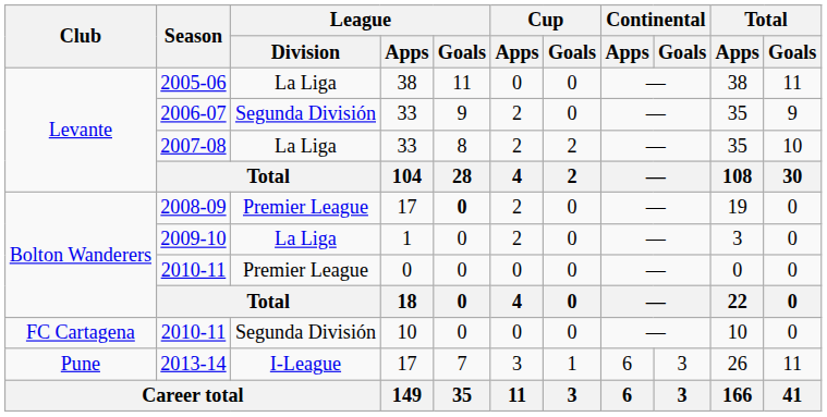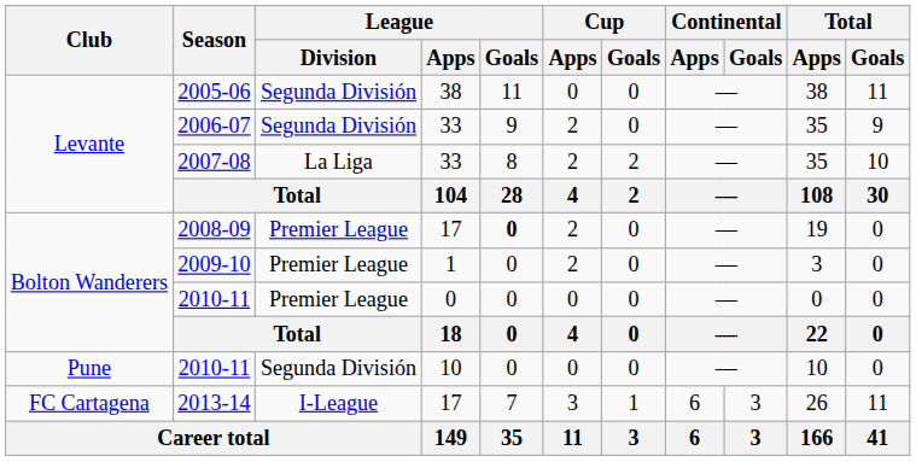 <table class="wikitable" style="text-align: center;">
 <tr>
 <th rowspan="2">Club</th>
 <th rowspan="2">Season</th>
 <th colspan="3">League</th>
 <th colspan="2">Cup</th>
 <th colspan="2">Continental</th>
 <th colspan="2">Total</th>
 </tr>
 <tr>
 <th>Division</th>
 <th>Apps</th>
 <th>Goals</th>
 <th>Apps</th>
 <th>Goals</th>
 <th>Apps</th>
 <th>Goals</th>
 <th>Apps</th>
 <th>Goals</th>
 </tr>
 <tr>
 <td rowspan="4"><a href='#'>Levante</a></td>
 <td><a href='#'>2005-06</a></td>
-<td>La Liga</td>
+<td><a href='#'>Segunda División</a></td>
 <td>38</td>
 <td>11</td>
 <td>0</td>
 <td>0</td>
 <td colspan="2">—</td>
 <td>38</td>
 <td>11</td>
 </tr>
 <tr>
 <td><a href='#'>2006-07</a></td>
 <td><a href='#'>Segunda División</a></td>
 <td>33</td>
 <td>9</td>
 <td>2</td>
 <td>0</td>
 <td colspan="2">—</td>
 <td>35</td>
 <td>9</td>
 </tr>
 <tr>
 <td><a href='#'>2007-08</a></td>
 <td>La Liga</td>
 <td>33</td>
 <td>8</td>
 <td>2</td>
 <td>2</td>
 <td colspan="2">—</td>
 <td>35</td>
 <td>10</td>
 </tr>
 <tr>
 <th colspan="2">Total</th>
 <th>104</th>
 <th>28</th>
 <th>4</th>
 <th>2</th>
 <th colspan="2">—</th>
 <th>108</th>
 <th>30</th>
 </tr>
 <tr>
 <td rowspan="4"><a href='#'>Bolton Wanderers</a></td>
 <td><a href='#'>2008-09</a></td>
 <td><a href='#'>Premier League</a></td>
 <td>17</td>
 <td><strong>0</strong></td>
 <td>2</td>
 <td>0</td>
 <td colspan="2">—</td>
 <td>19</td>
 <td>0</td>
 </tr>
 <tr>
 <td><a href='#'>2009-10</a></td>
-<td><a href='#'>La Liga</a></td>
+<td>Premier League</td>
 <td>1</td>
 <td>0</td>
 <td>2</td>
 <td>0</td>
 <td colspan="2">—</td>
 <td>3</td>
 <td>0</td>
 </tr>
 <tr>
 <td><a href='#'>2010-11</a></td>
 <td>Premier League</td>
 <td>0</td>
 <td>0</td>
 <td>0</td>
 <td>0</td>
 <td colspan="2">—</td>
 <td>0</td>
 <td>0</td>
 </tr>
 <tr>
 <th colspan="2">Total</th>
 <th>18</th>
 <th>0</th>
 <th>4</th>
 <th>0</th>
 <th colspan="2">—</th>
 <th>22</th>
 <th>0</th>
 </tr>
 <tr>
-<td rowspan="1"><a href='#'>FC Cartagena</a></td>
+<td rowspan="1"><a href='#'>Pune</a></td>
 <td><a href='#'>2010-11</a></td>
 <td>Segunda División</td>
 <td>10</td>
 <td>0</td>
 <td>0</td>
 <td>0</td>
 <td colspan="2">—</td>
 <td>10</td>
 <td>0</td>
 </tr>
 <tr>
-<td rowspan="1"><a href='#'>Pune</a></td>
+<td rowspan="1"><a href='#'>FC Cartagena</a></td>
 <td><a href='#'>2013-14</a></td>
 <td><a href='#'>I-League</a></td>
 <td>17</td>
 <td>7</td>
 <td>3</td>
 <td>1</td>
 <td>6</td>
 <td>3</td>
 <td>26</td>
 <td>11</td>
 </tr>
 <tr>
 <th colspan="3">Career total</th>
 <th>149</th>
 <th>35</th>
 <th>11</th>
 <th>3</th>
 <th>6</th>
 <th>3</th>
 <th>166</th>
 <th>41</th>
 </tr>
 </table>
